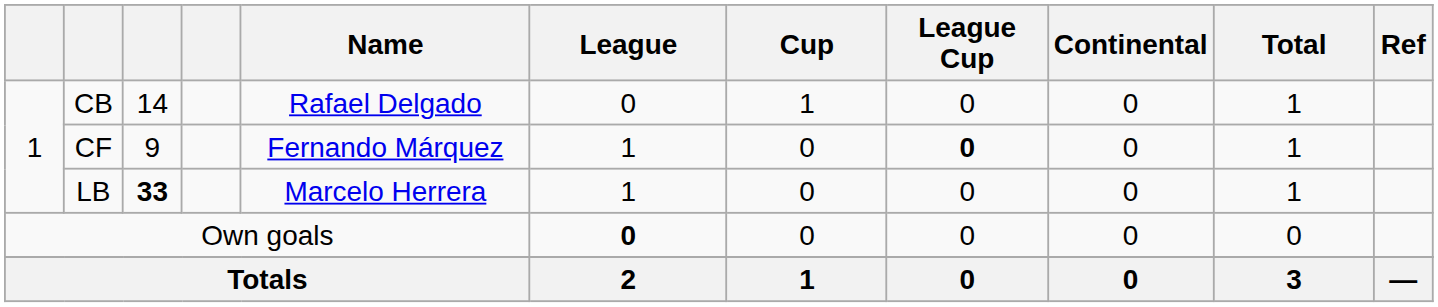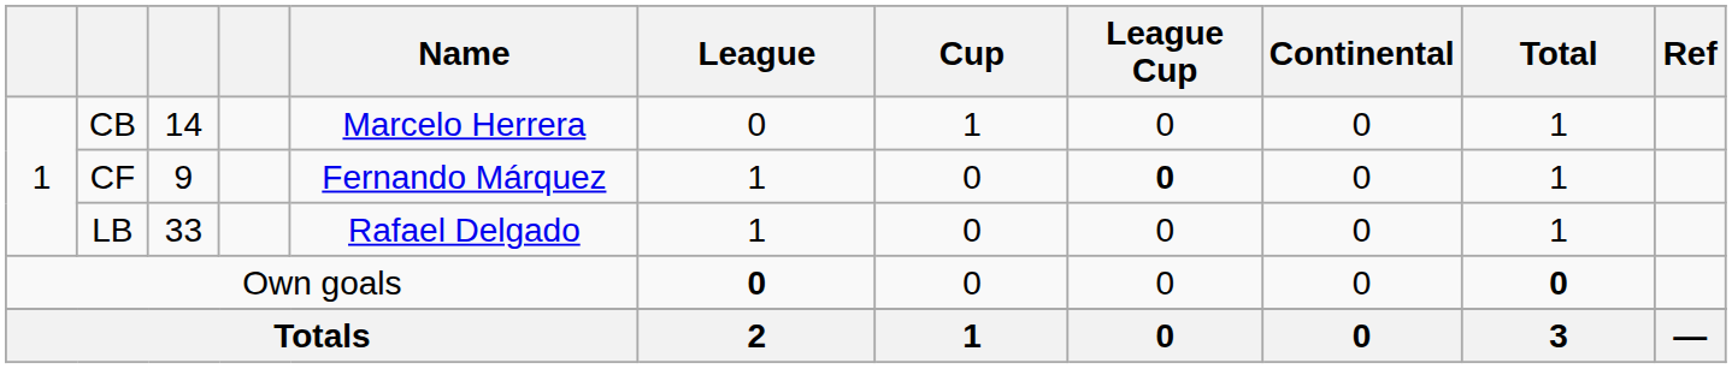 <table class="wikitable sortable" style="font-size: 95%; text-align: center;">
 <tr>
 <th style="width:25px; background:#; color:;"></th>
 <th style="width:25px; background:#; color:;"></th>
 <th style="width:25px; background:#; color:;"></th>
 <th style="width:25px; background:#; color:;"></th>
 <th style="width:150px; background:#; color:;">Name</th>
 <th style="width:100px; background:#; color:;">League</th>
 <th style="width:80px; background:#; color:;">Cup</th>
 <th style="width:80px; background:#; color:;">League Cup</th>
 <th style="width:80px; background:#; color:;">Continental</th>
 <th style="width:80px; background:#; color:;"><strong>Total</strong></th>
 <th style="width:10px; background:#; color:;"><strong>Ref</strong></th>
 </tr>
 <tr>
 <td rowspan=3>1</td>
 <td>CB</td>
 <td>14</td>
 <td></td>
-<td data-sort-value="Delgado, Rafael"><a href='#'>Rafael Delgado</a></td>
+<td data-sort-value="Herrera, Marcelo"><a href='#'>Marcelo Herrera</a></td>
 <td>0</td>
 <td>1</td>
 <td>0</td>
 <td>0</td>
 <td>1</td>
 <td></td>
 </tr>
 <tr>
 <td>CF</td>
 <td>9</td>
 <td></td>
 <td data-sort-value="Márquez, Fernando"><a href='#'>Fernando Márquez</a></td>
 <td>1</td>
 <td>0</td>
 <td><strong>0</strong></td>
 <td>0</td>
 <td>1</td>
 <td></td>
 </tr>
 <tr>
 <td>LB</td>
-<td><strong>33</strong></td>
+<td>33</td>
 <td></td>
-<td data-sort-value="Herrera, Marcelo"><a href='#'>Marcelo Herrera</a></td>
+<td data-sort-value="Delgado, Rafael"><a href='#'>Rafael Delgado</a></td>
 <td>1</td>
 <td>0</td>
 <td>0</td>
 <td>0</td>
 <td>1</td>
 <td></td>
 </tr>
 <tr>
 <td colspan="5">Own goals</td>
 <td><strong>0</strong></td>
 <td>0</td>
 <td>0</td>
 <td>0</td>
-<td>0</td>
+<td><strong>0</strong></td>
 <td></td>
 </tr>
 <tr>
 </tr>
 <tr class="sortbottom">
 </tr>
 <tr class="sortbottom">
 <th colspan=5><strong>Totals</strong></th>
 <th><strong>2</strong></th>
 <th><strong>1</strong></th>
 <th><strong>0</strong></th>
 <th><strong>0</strong></th>
 <th><strong>3</strong></th>
 <th><strong>—</strong></th>
 </tr>
 </table>
